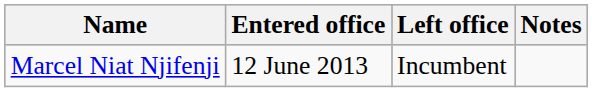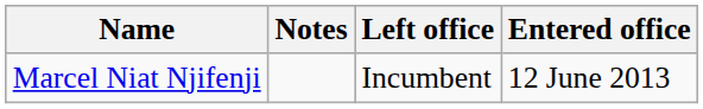 <table class="wikitable">
 <tr>
 <th>Name</th>
+<th>Notes</th>
+<th>Left office</th>
 <th>Entered office</th>
-<th>Left office</th>
-<th>Notes</th>
 </tr>
 <tr>
 <td><a href='#'>Marcel Niat Njifenji</a></td>
+<td></td>
+<td>Incumbent</td>
 <td>12 June 2013</td>
-<td>Incumbent</td>
-<td></td>
 </tr>
 </table>
